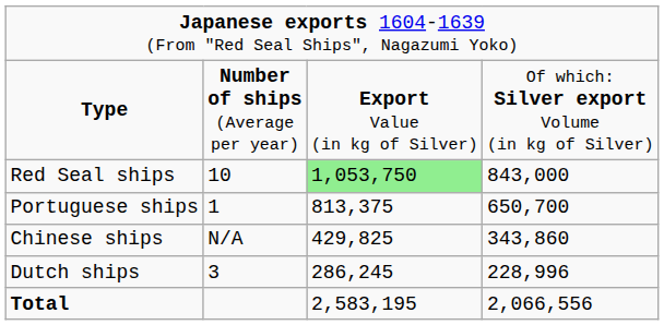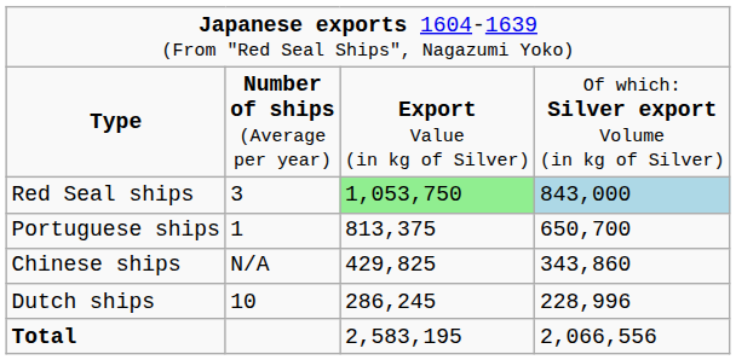 <table class="wikitable" style="float:right; margin-left: 1em;">
 <tr>
 <td colspan="4" style="text-align:center;" cellspacing="0"><strong>Japanese exports</strong> <a href='#'>1604</a>-<a href='#'>1639</a><br><small>(From "Red Seal Ships", Nagazumi Yoko)</small></td>
 </tr>
 <tr>
 <td style="text-align:center;"><strong>Type</strong></td>
 <td style="text-align:center;"><strong>Number</strong><br><strong>of ships</strong><br><small>(Average</small><br><small>per year)</small></td>
 <td style="text-align:center;"><br><strong>Export</strong><br><small>Value</small><br><small>(in kg of Silver)</small></td>
 <td style="text-align:center;"><small>Of which:</small><br><strong>Silver export</strong><br><small>Volume</small><br><small>(in kg of Silver)</small></td>
 </tr>
 <tr>
 <td>Red Seal ships</td>
-<td>10</td>
+<td>3</td>
 <td style="background: lightgreen;">1,053,750</td>
-<td>843,000</td>
+<td style="background: lightblue;">843,000</td>
 </tr>
 <tr>
 <td>Portuguese ships</td>
 <td>1</td>
 <td>813,375</td>
 <td>650,700</td>
 </tr>
 <tr>
 <td>Chinese ships</td>
 <td>N/A</td>
 <td>429,825</td>
 <td>343,860</td>
 </tr>
 <tr>
 <td>Dutch ships</td>
-<td>3</td>
+<td>10</td>
 <td>286,245</td>
 <td>228,996</td>
 </tr>
 <tr>
 <td><strong>Total</strong></td>
 <td></td>
 <td>2,583,195</td>
 <td>2,066,556</td>
 </tr>
 </table>
